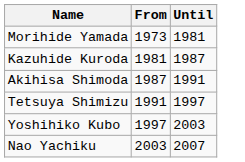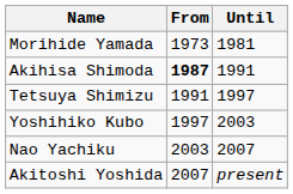 <table class="wikitable">
 <tr>
 <th>Name</th>
 <th>From</th>
 <th>Until</th>
 </tr>
 <tr>
 <td>Morihide Yamada</td>
 <td>1973</td>
 <td>1981</td>
 </tr>
 <tr>
-<td>Kazuhide Kuroda</td>
-<td>1981</td>
-<td>1987</td>
-</tr>
-<tr>
 <td>Akihisa Shimoda</td>
-<td>1987</td>
+<td><strong>1987</strong></td>
 <td>1991</td>
 </tr>
 <tr>
 <td>Tetsuya Shimizu</td>
 <td>1991</td>
 <td>1997</td>
 </tr>
 <tr>
 <td>Yoshihiko Kubo</td>
 <td>1997</td>
 <td>2003</td>
 </tr>
 <tr>
 <td>Nao Yachiku</td>
 <td>2003</td>
 <td>2007</td>
 </tr>
+<tr>
+<td>Akitoshi Yoshida</td>
+<td>2007</td>
+<td><em>present</em></td>
+</tr>
 </table>
